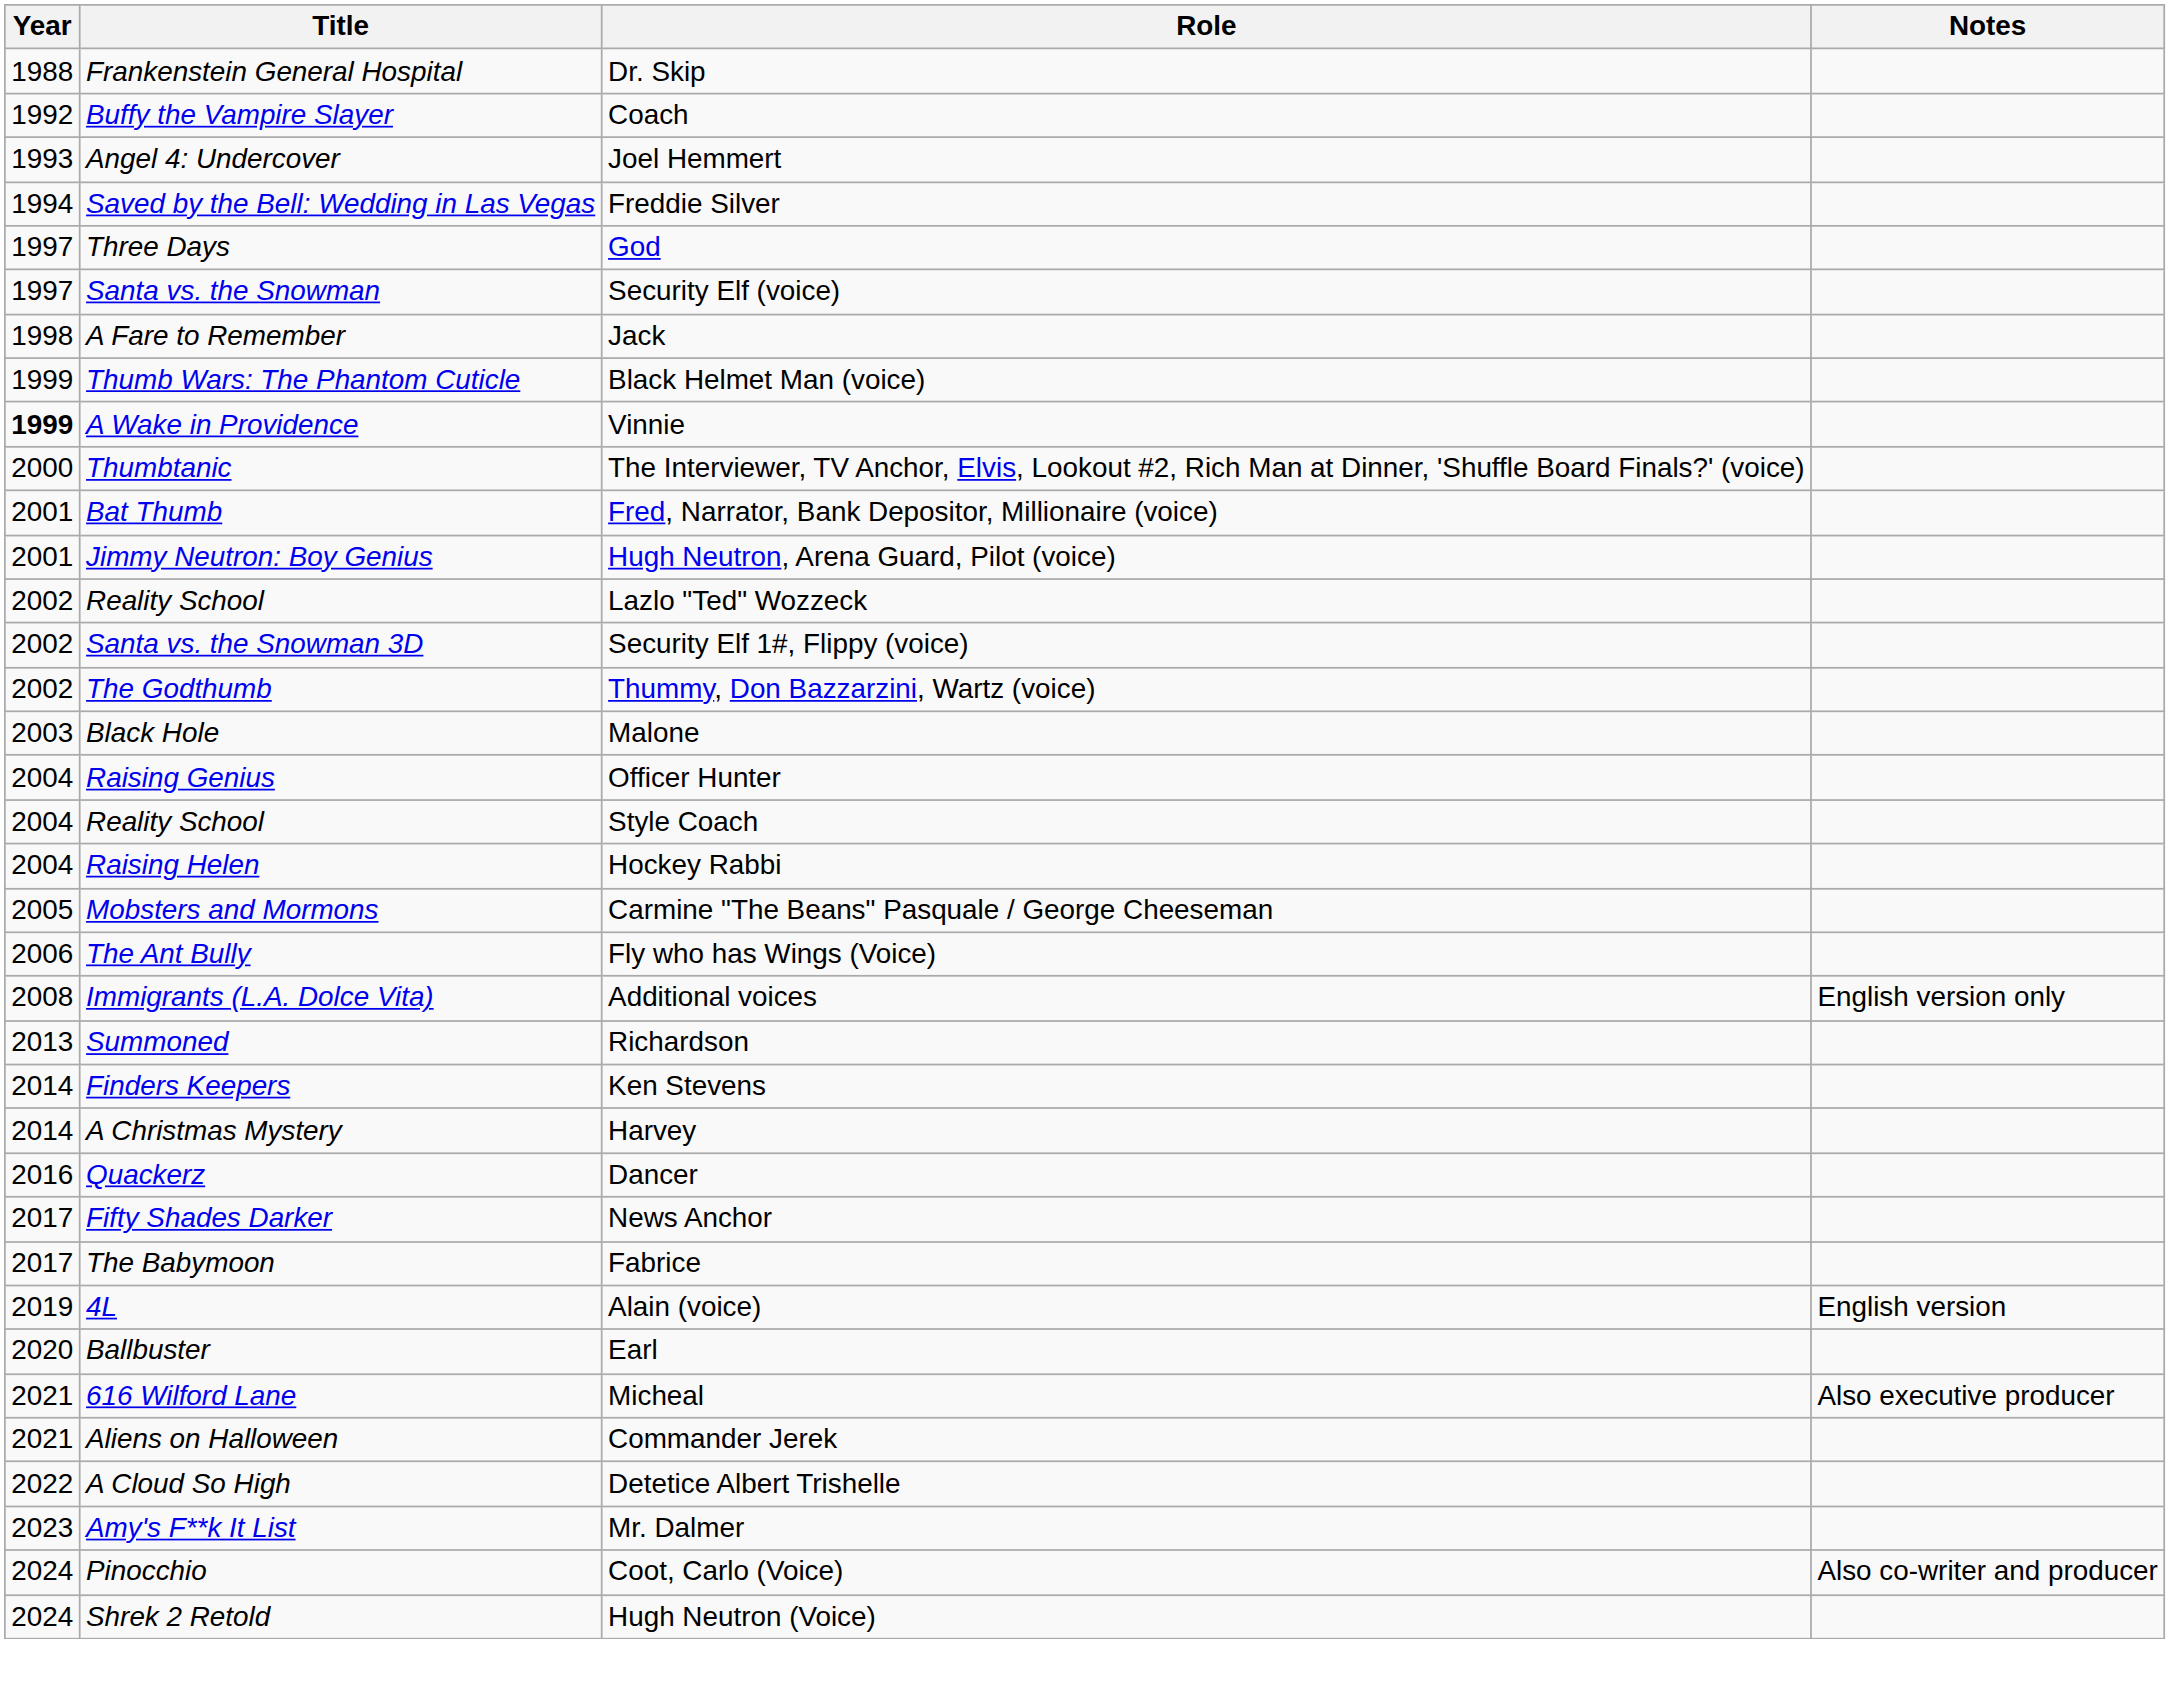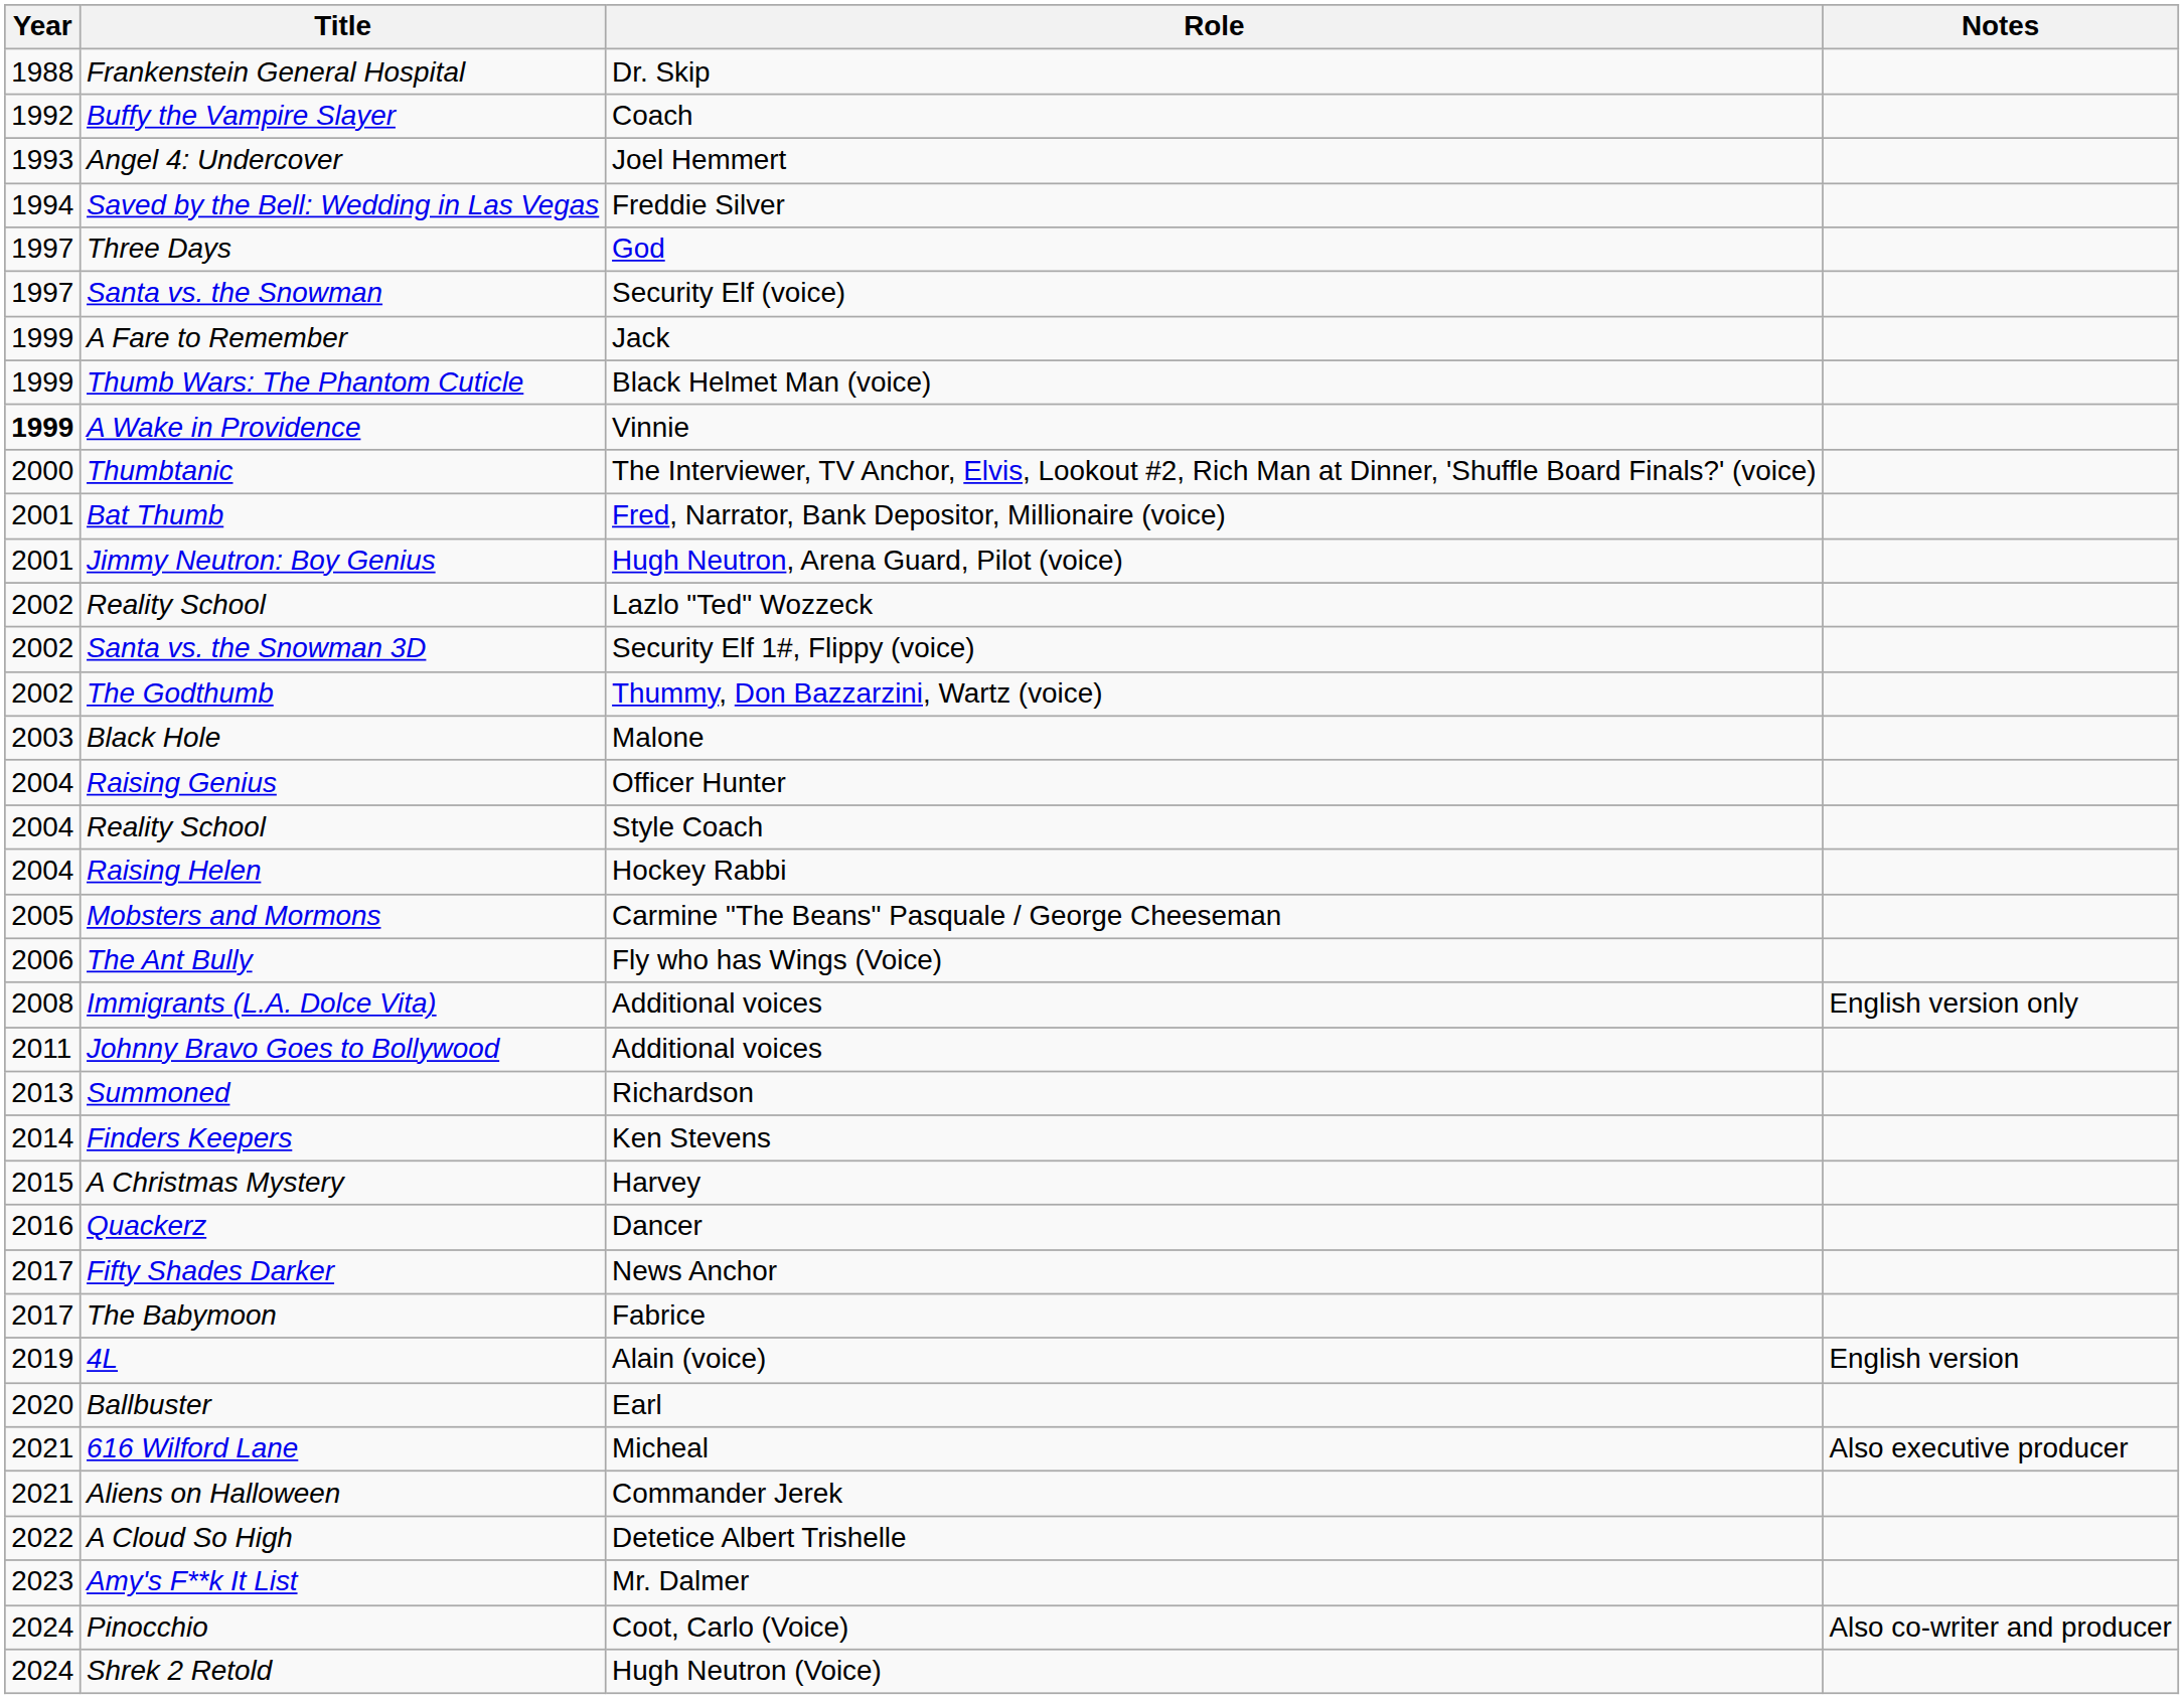 <table class="wikitable sortable">
 <tr>
 <th>Year</th>
 <th>Title</th>
 <th>Role</th>
 <th>Notes</th>
 </tr>
 <tr>
 <td>1988</td>
 <td><em>Frankenstein General Hospital</em></td>
 <td>Dr. Skip</td>
 <td></td>
 </tr>
 <tr>
 <td>1992</td>
 <td><em><a href='#'>Buffy the Vampire Slayer</a></em></td>
 <td>Coach</td>
 <td></td>
 </tr>
 <tr>
 <td>1993</td>
 <td><em>Angel 4: Undercover</em></td>
 <td>Joel Hemmert</td>
 <td></td>
 </tr>
 <tr>
 <td>1994</td>
 <td><em><a href='#'>Saved by the Bell: Wedding in Las Vegas</a></em></td>
 <td>Freddie Silver</td>
 <td></td>
 </tr>
 <tr>
 <td>1997</td>
 <td><em>Three Days</em></td>
 <td><a href='#'>God</a></td>
 <td></td>
 </tr>
 <tr>
 <td>1997</td>
 <td><em><a href='#'>Santa vs. the Snowman</a></em></td>
 <td>Security Elf (voice)</td>
 <td></td>
 </tr>
 <tr>
-<td>1998</td>
+<td>1999</td>
 <td><em>A Fare to Remember</em></td>
 <td>Jack</td>
 <td></td>
 </tr>
 <tr>
 <td>1999</td>
 <td><em><a href='#'>Thumb Wars: The Phantom Cuticle</a></em></td>
 <td>Black Helmet Man (voice)</td>
 <td></td>
 </tr>
 <tr>
 <td><strong>1999</strong></td>
 <td><em><a href='#'>A Wake in Providence</a></em></td>
 <td>Vinnie</td>
 <td></td>
 </tr>
 <tr>
 <td>2000</td>
 <td><em><a href='#'>Thumbtanic</a></em></td>
 <td>The Interviewer, TV Anchor, <a href='#'>Elvis</a>, Lookout #2, Rich Man at Dinner, 'Shuffle Board Finals?'  (voice)</td>
 <td></td>
 </tr>
 <tr>
 <td>2001</td>
 <td><em><a href='#'>Bat Thumb</a></em></td>
 <td><a href='#'>Fred</a>, Narrator, Bank Depositor, Millionaire (voice)</td>
 <td></td>
 </tr>
 <tr>
 <td>2001</td>
 <td><em><a href='#'>Jimmy Neutron: Boy Genius</a></em></td>
 <td><a href='#'>Hugh Neutron</a>, Arena Guard, Pilot (voice)</td>
 <td></td>
 </tr>
 <tr>
 <td>2002</td>
 <td><em>Reality School</em></td>
 <td>Lazlo "Ted" Wozzeck</td>
 <td></td>
 </tr>
 <tr>
 <td>2002</td>
 <td><em><a href='#'>Santa vs. the Snowman 3D</a></em></td>
 <td>Security Elf 1#, Flippy (voice)</td>
 <td></td>
 </tr>
 <tr>
 <td>2002</td>
 <td><em><a href='#'>The Godthumb</a></em></td>
 <td><a href='#'>Thummy</a>, <a href='#'>Don Bazzarzini</a>, Wartz (voice)</td>
 <td></td>
 </tr>
 <tr>
 <td>2003</td>
 <td><em>Black Hole</em></td>
 <td>Malone</td>
 <td></td>
 </tr>
 <tr>
 <td>2004</td>
 <td><em><a href='#'>Raising Genius</a></em></td>
 <td>Officer Hunter</td>
 <td></td>
 </tr>
 <tr>
 <td>2004</td>
 <td><em>Reality School</em></td>
 <td>Style Coach</td>
 <td></td>
 </tr>
 <tr>
 <td>2004</td>
 <td><em><a href='#'>Raising Helen</a></em></td>
 <td>Hockey Rabbi</td>
 <td></td>
 </tr>
 <tr>
 <td>2005</td>
 <td><em><a href='#'>Mobsters and Mormons</a></em></td>
 <td>Carmine "The Beans" Pasquale / George Cheeseman</td>
 <td></td>
 </tr>
 <tr>
 <td>2006</td>
 <td><em><a href='#'>The Ant Bully</a></em></td>
 <td>Fly who has Wings (Voice)</td>
 <td></td>
 </tr>
 <tr>
 <td>2008</td>
 <td><em><a href='#'>Immigrants (L.A. Dolce Vita)</a></em></td>
 <td>Additional voices</td>
 <td>English version only</td>
 </tr>
 <tr>
+<td>2011</td>
+<td><em><a href='#'>Johnny Bravo Goes to Bollywood</a></em></td>
+<td>Additional voices</td>
+<td></td>
+</tr>
+<tr>
 <td>2013</td>
 <td><em><a href='#'>Summoned</a></em></td>
 <td>Richardson</td>
 <td></td>
 </tr>
 <tr>
 <td>2014</td>
 <td><em><a href='#'>Finders Keepers</a></em></td>
 <td>Ken Stevens</td>
 <td></td>
 </tr>
 <tr>
-<td>2014</td>
+<td>2015</td>
 <td><em>A Christmas Mystery</em></td>
 <td>Harvey</td>
 <td></td>
 </tr>
 <tr>
 <td>2016</td>
 <td><em><a href='#'>Quackerz</a></em></td>
 <td>Dancer</td>
 <td></td>
 </tr>
 <tr>
 <td>2017</td>
 <td><em><a href='#'>Fifty Shades Darker</a></em></td>
 <td>News Anchor</td>
 <td></td>
 </tr>
 <tr>
 <td>2017</td>
 <td><em>The Babymoon</em></td>
 <td>Fabrice</td>
 <td></td>
 </tr>
 <tr>
 <td>2019</td>
 <td><em><a href='#'>4L</a></em></td>
 <td>Alain (voice)</td>
 <td>English version</td>
 </tr>
 <tr>
 <td>2020</td>
 <td><em>Ballbuster</em></td>
 <td>Earl</td>
 <td></td>
 </tr>
 <tr>
 <td>2021</td>
 <td><em><a href='#'>616 Wilford Lane</a></em></td>
 <td>Micheal</td>
 <td>Also executive producer</td>
 </tr>
 <tr>
 <td>2021</td>
 <td><em>Aliens on Halloween</em></td>
 <td>Commander Jerek</td>
 <td></td>
 </tr>
 <tr>
 <td>2022</td>
 <td><em>A Cloud So High</em></td>
 <td>Detetice Albert Trishelle</td>
 <td></td>
 </tr>
 <tr>
 <td>2023</td>
 <td><em><a href='#'>Amy's F**k It List</a></em></td>
 <td>Mr. Dalmer</td>
 <td></td>
 </tr>
 <tr>
 <td>2024</td>
 <td><em>Pinocchio</em></td>
 <td>Coot, Carlo (Voice)</td>
 <td>Also co-writer and producer</td>
 </tr>
 <tr>
 <td>2024</td>
 <td><em>Shrek 2 Retold</em></td>
 <td>Hugh Neutron (Voice)</td>
 <td></td>
 </tr>
 </table>
